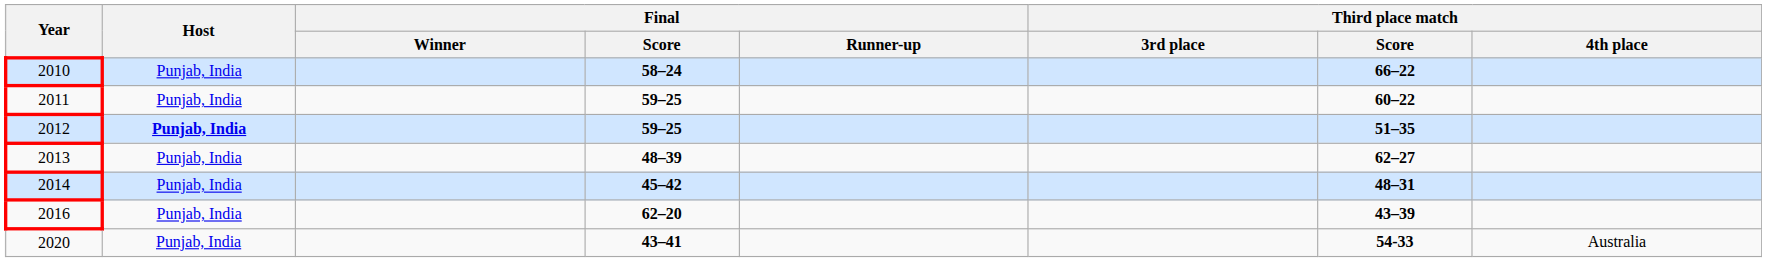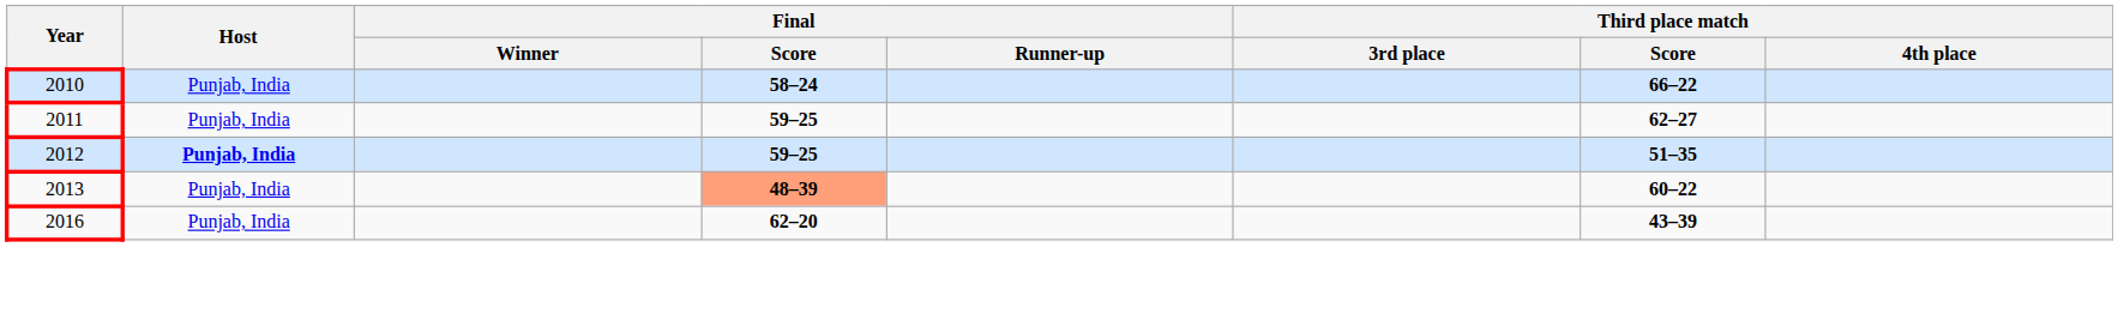 <table class="wikitable" style="font-size:90%; width: 100%; text-align: center;">
 <tr>
 <th rowspan="2" width="5%">Year</th>
 <th rowspan="2" width="10%">Host</th>
 <th colspan="3">Final</th>
 <th colspan="3">Third place match</th>
 </tr>
 <tr>
 <th width="15%">Winner</th>
 <th width="8%">Score</th>
 <th width="15%">Runner-up</th>
 <th width="15%">3rd place</th>
 <th width="8%">Score</th>
 <th width="15%">4th place</th>
 </tr>
 <tr style="background: #D0E6FF;">
 <td style="border: 3px solid red">2010<br></td>
 <td><a href='#'>Punjab, India</a></td>
 <td></td>
 <td><strong>58–24</strong></td>
 <td></td>
 <td></td>
 <td><strong>66–22</strong></td>
 <td></td>
 </tr>
 <tr>
 <td style="border: 3px solid red">2011<br></td>
 <td><a href='#'>Punjab, India</a></td>
 <td></td>
 <td><strong>59–25</strong></td>
 <td></td>
 <td></td>
-<td><strong>60–22</strong></td>
+<td><strong>62–27</strong></td>
 <td></td>
 </tr>
 <tr style="background: #D0E6FF;">
 <td style="border: 3px solid red">2012<br></td>
 <td><strong><a href='#'>Punjab, India</a></strong></td>
 <td></td>
 <td><strong>59–25</strong></td>
 <td></td>
 <td width="15%"></td>
 <td><strong>51–35</strong></td>
 <td width="15%"></td>
 </tr>
 <tr>
 <td style="border: 3px solid red">2013<br></td>
 <td><a href='#'>Punjab, India</a></td>
 <td></td>
-<td><strong>48–39</strong></td>
+<td style="background: lightsalmon;"><strong>48–39</strong></td>
 <td></td>
 <td></td>
-<td><strong>62–27</strong></td>
+<td><strong>60–22</strong></td>
 <td></td>
-</tr>
-<tr style="background: #D0E6FF;">
-<td style="border: 3px solid red">2014<br></td>
-<td><a href='#'>Punjab, India</a></td>
-<td></td>
-<td><strong>45–42</strong></td>
-<td></td>
-<td width="15%"></td>
-<td><strong>48–31</strong></td>
-<td width="15%"></td>
 </tr>
 <tr>
 <td style="border: 3px solid red">2016<br></td>
 <td><a href='#'>Punjab, India</a></td>
 <td></td>
 <td><strong>62–20</strong></td>
 <td></td>
 <td></td>
 <td><strong>43–39</strong></td>
 <td></td>
 </tr>
-<tr>
-<td>2020<br></td>
-<td><a href='#'>Punjab, India</a></td>
-<td></td>
-<td><strong>43–41</strong></td>
-<td></td>
-<td></td>
-<td><strong>54-33</strong></td>
-<td> Australia</td>
-</tr>
 </table>
